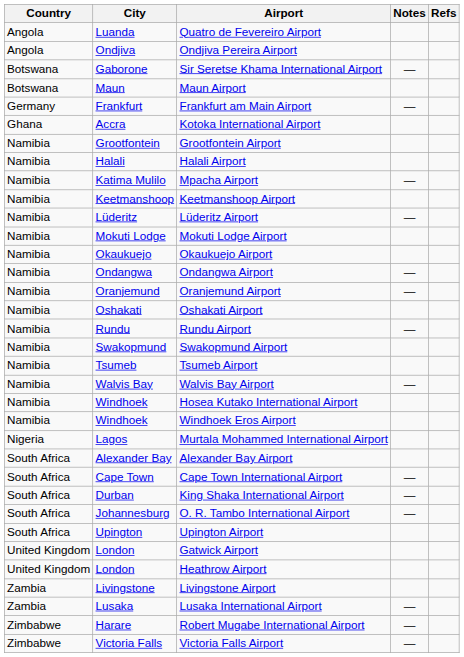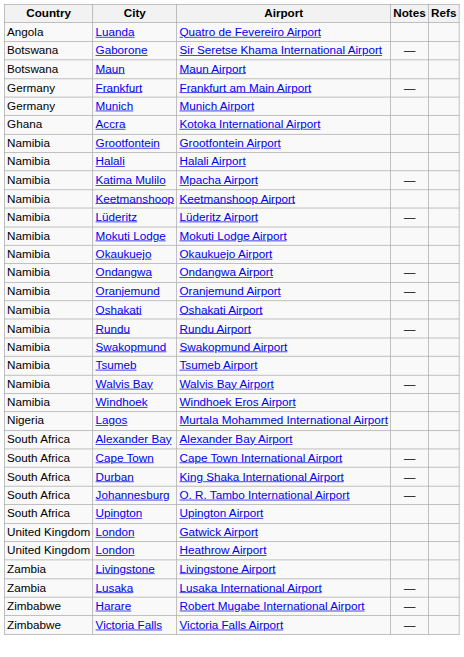 <table class="wikitable sortable">
 <tr>
 <th>Country</th>
 <th>City</th>
 <th>Airport</th>
 <th>Notes</th>
 <th class="unsortable">Refs</th>
 </tr>
 <tr>
 <td>Angola</td>
 <td><a href='#'>Luanda</a></td>
 <td><a href='#'>Quatro de Fevereiro Airport</a></td>
-<td></td>
-<td align=center></td>
-</tr>
-<tr>
-<td>Angola</td>
-<td><a href='#'>Ondjiva</a></td>
-<td><a href='#'>Ondjiva Pereira Airport</a></td>
 <td></td>
 <td align=center></td>
 </tr>
 <tr>
 <td>Botswana</td>
 <td><a href='#'>Gaborone</a></td>
 <td><a href='#'>Sir Seretse Khama International Airport</a></td>
 <td align=center>—</td>
 <td align=center></td>
 </tr>
 <tr>
 <td>Botswana</td>
 <td><a href='#'>Maun</a></td>
 <td><a href='#'>Maun Airport</a></td>
 <td></td>
 <td align=center></td>
 </tr>
 <tr>
 <td>Germany</td>
 <td><a href='#'>Frankfurt</a></td>
 <td><a href='#'>Frankfurt am Main Airport</a></td>
 <td align=center>—</td>
+<td align=center></td>
+</tr>
+<tr>
+<td>Germany</td>
+<td><a href='#'>Munich</a></td>
+<td><a href='#'>Munich Airport</a></td>
+<td></td>
 <td align=center></td>
 </tr>
 <tr>
 <td>Ghana</td>
 <td><a href='#'>Accra</a></td>
 <td><a href='#'>Kotoka International Airport</a></td>
 <td></td>
 <td align=center></td>
 </tr>
 <tr>
 <td>Namibia</td>
 <td><a href='#'>Grootfontein</a></td>
 <td><a href='#'>Grootfontein Airport</a></td>
 <td></td>
 <td align=center></td>
 </tr>
 <tr>
 <td>Namibia</td>
 <td><a href='#'>Halali</a></td>
 <td><a href='#'>Halali Airport</a></td>
 <td></td>
 <td align=center></td>
 </tr>
 <tr>
 <td>Namibia</td>
 <td><a href='#'>Katima Mulilo</a></td>
 <td><a href='#'>Mpacha Airport</a></td>
 <td align=center>—</td>
 <td align=center></td>
 </tr>
 <tr>
 <td>Namibia</td>
 <td><a href='#'>Keetmanshoop</a></td>
 <td><a href='#'>Keetmanshoop Airport</a></td>
 <td></td>
 <td align=center></td>
 </tr>
 <tr>
 <td>Namibia</td>
 <td><a href='#'>Lüderitz</a></td>
 <td><a href='#'>Lüderitz Airport</a></td>
 <td align=center>—</td>
 <td align=center></td>
 </tr>
 <tr>
 <td>Namibia</td>
 <td><a href='#'>Mokuti Lodge</a></td>
 <td><a href='#'>Mokuti Lodge Airport</a></td>
 <td></td>
 <td align=center></td>
 </tr>
 <tr>
 <td>Namibia</td>
 <td><a href='#'>Okaukuejo</a></td>
 <td><a href='#'>Okaukuejo Airport</a></td>
 <td></td>
 <td align=center></td>
 </tr>
 <tr>
 <td>Namibia</td>
 <td><a href='#'>Ondangwa</a></td>
 <td><a href='#'>Ondangwa Airport</a></td>
 <td align=center>—</td>
 <td align=center></td>
 </tr>
 <tr>
 <td>Namibia</td>
 <td><a href='#'>Oranjemund</a></td>
 <td><a href='#'>Oranjemund Airport</a></td>
 <td align=center>—</td>
 <td align=center></td>
 </tr>
 <tr>
 <td>Namibia</td>
 <td><a href='#'>Oshakati</a></td>
 <td><a href='#'>Oshakati Airport</a></td>
 <td></td>
 <td align=center></td>
 </tr>
 <tr>
 <td>Namibia</td>
 <td><a href='#'>Rundu</a></td>
 <td><a href='#'>Rundu Airport</a></td>
 <td align=center>—</td>
 <td align=center></td>
 </tr>
 <tr>
 <td>Namibia</td>
 <td><a href='#'>Swakopmund</a></td>
 <td><a href='#'>Swakopmund Airport</a></td>
 <td></td>
 <td align=center></td>
 </tr>
 <tr>
 <td>Namibia</td>
 <td><a href='#'>Tsumeb</a></td>
 <td><a href='#'>Tsumeb Airport</a></td>
 <td></td>
 <td align=center></td>
 </tr>
 <tr>
 <td>Namibia</td>
 <td><a href='#'>Walvis Bay</a></td>
 <td><a href='#'>Walvis Bay Airport</a></td>
 <td align=center>—</td>
 <td align=center></td>
 </tr>
 <tr>
 <td>Namibia</td>
 <td><a href='#'>Windhoek</a></td>
-<td><a href='#'>Hosea Kutako International Airport</a></td>
-<td></td>
-<td align=center></td>
-</tr>
-<tr>
-<td>Namibia</td>
-<td><a href='#'>Windhoek</a></td>
 <td><a href='#'>Windhoek Eros Airport</a></td>
 <td></td>
 <td align=center></td>
 </tr>
 <tr>
 <td>Nigeria</td>
 <td><a href='#'>Lagos</a></td>
 <td><a href='#'>Murtala Mohammed International Airport</a></td>
 <td></td>
 <td align=center></td>
 </tr>
 <tr>
 <td>South Africa</td>
 <td><a href='#'>Alexander Bay</a></td>
 <td><a href='#'>Alexander Bay Airport</a></td>
 <td></td>
 <td align=center></td>
 </tr>
 <tr>
 <td>South Africa</td>
 <td><a href='#'>Cape Town</a></td>
 <td><a href='#'>Cape Town International Airport</a></td>
 <td align=center>—</td>
 <td align=center></td>
 </tr>
 <tr>
 <td>South Africa</td>
 <td><a href='#'>Durban</a></td>
 <td><a href='#'>King Shaka International Airport</a></td>
 <td align=center>—</td>
 <td align=center></td>
 </tr>
 <tr>
 <td>South Africa</td>
 <td><a href='#'>Johannesburg</a></td>
 <td><a href='#'>O. R. Tambo International Airport</a></td>
 <td align=center>—</td>
 <td align=center></td>
 </tr>
 <tr>
 <td>South Africa</td>
 <td><a href='#'>Upington</a></td>
 <td><a href='#'>Upington Airport</a></td>
 <td></td>
 <td align=center></td>
 </tr>
 <tr>
 <td>United Kingdom</td>
 <td><a href='#'>London</a></td>
 <td><a href='#'>Gatwick Airport</a></td>
 <td></td>
 <td align=center></td>
 </tr>
 <tr>
 <td>United Kingdom</td>
 <td><a href='#'>London</a></td>
 <td><a href='#'>Heathrow Airport</a></td>
 <td></td>
 <td align=center></td>
 </tr>
 <tr>
 <td>Zambia</td>
 <td><a href='#'>Livingstone</a></td>
 <td><a href='#'>Livingstone Airport</a></td>
 <td></td>
 <td align=center></td>
 </tr>
 <tr>
 <td>Zambia</td>
 <td><a href='#'>Lusaka</a></td>
 <td><a href='#'>Lusaka International Airport</a></td>
 <td align=center>—</td>
 <td align=center></td>
 </tr>
 <tr>
 <td>Zimbabwe</td>
 <td><a href='#'>Harare</a></td>
 <td><a href='#'>Robert Mugabe International Airport</a></td>
 <td align=center>—</td>
 <td align=center></td>
 </tr>
 <tr>
 <td>Zimbabwe</td>
 <td><a href='#'>Victoria Falls</a></td>
 <td><a href='#'>Victoria Falls Airport</a></td>
 <td align=center>—</td>
 <td align=center></td>
 </tr>
 </table>
